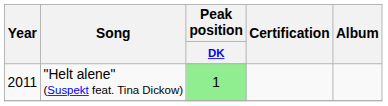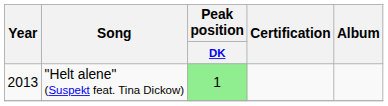 <table class="wikitable">
 <tr>
 <th width="33" rowspan="2" style="text-align:center;">Year</th>
 <th rowspan="2">Song</th>
 <th colspan="1">Peak <br>position</th>
 <th rowspan="2">Certification</th>
 <th rowspan="2">Album</th>
 </tr>
 <tr>
 <th align="center"><a href='#'><small>DK<br></small></a></th>
 </tr>
 <tr>
-<td align="center">2011</td>
+<td align="center">2013</td>
 <td>"Helt alene" <br><small>(<a href='#'>Suspekt</a> feat. Tina Dickow)</small></td>
 <td align="center" style="background: lightgreen;">1</td>
 <td align="center"></td>
 <td rowspan=""></td>
 </tr>
 <tr>
 </tr>
 </table>
